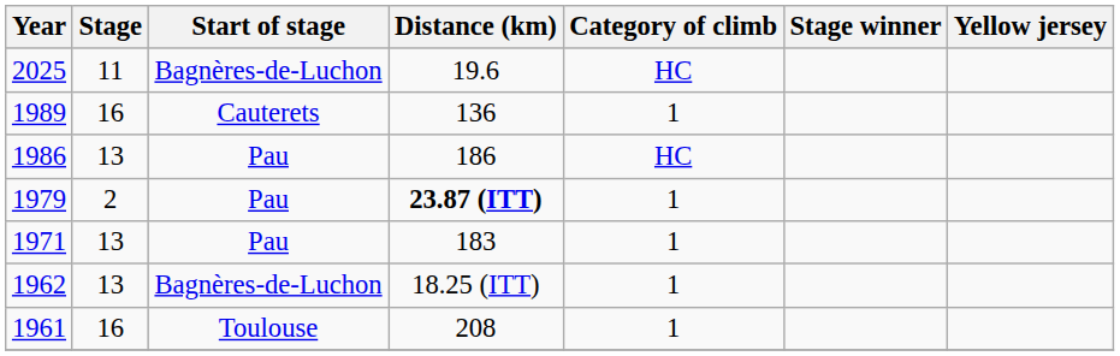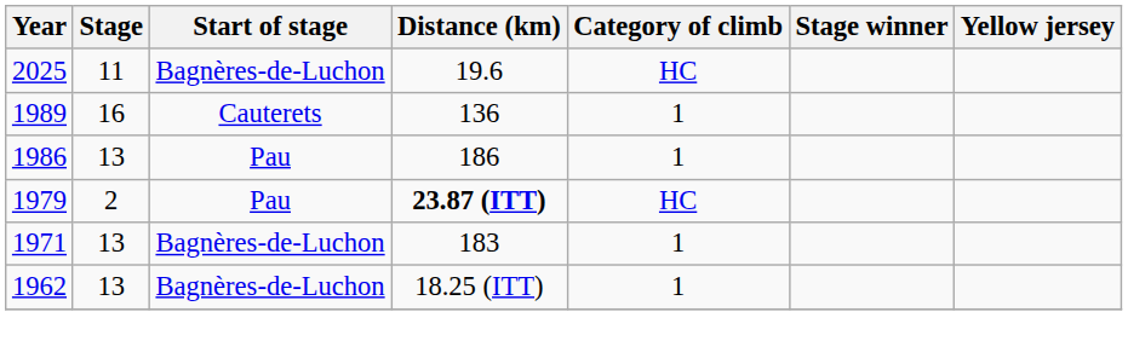 <table class="wikitable" style="text-align: center;">
 <tr>
 <th>Year</th>
 <th>Stage</th>
 <th>Start of stage</th>
 <th>Distance (km)</th>
 <th>Category of climb</th>
 <th>Stage winner</th>
 <th>Yellow jersey</th>
 </tr>
 <tr>
 <td><a href='#'>2025</a></td>
 <td>11</td>
 <td><a href='#'>Bagnères-de-Luchon</a></td>
 <td>19.6</td>
 <td><a href='#'>HC</a></td>
 <td></td>
 <td></td>
 </tr>
 <tr>
 <td><a href='#'>1989</a></td>
 <td>16</td>
 <td><a href='#'>Cauterets</a></td>
 <td>136</td>
 <td>1</td>
 <td></td>
 <td></td>
 </tr>
 <tr>
 <td><a href='#'>1986</a></td>
 <td>13</td>
 <td><a href='#'>Pau</a></td>
 <td>186</td>
-<td><a href='#'>HC</a></td>
+<td>1</td>
 <td></td>
 <td></td>
 </tr>
 <tr>
 <td><a href='#'>1979</a></td>
 <td>2</td>
 <td><a href='#'>Pau</a></td>
 <td><strong>23.87 (<a href='#'>ITT</a>)</strong></td>
-<td>1</td>
+<td><a href='#'>HC</a></td>
 <td></td>
 <td></td>
 </tr>
 <tr>
 <td><a href='#'>1971</a></td>
 <td>13</td>
-<td><a href='#'>Pau</a></td>
+<td><a href='#'>Bagnères-de-Luchon</a></td>
 <td>183</td>
 <td>1</td>
 <td></td>
 <td></td>
 </tr>
 <tr>
 <td><a href='#'>1962</a></td>
 <td>13</td>
 <td><a href='#'>Bagnères-de-Luchon</a></td>
 <td>18.25 (<a href='#'>ITT</a>)</td>
 <td>1</td>
 <td></td>
 <td></td>
 </tr>
 <tr>
-<td><a href='#'>1961</a></td>
-<td>16</td>
-<td><a href='#'>Toulouse</a></td>
-<td>208</td>
-<td>1</td>
-<td></td>
-<td></td>
-</tr>
-<tr>
 </tr>
 </table>
